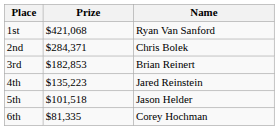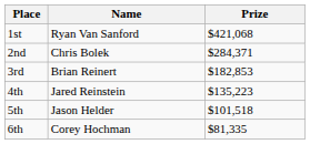 <table class="wikitable">
 <tr>
 <th style="width:50px;">Place</th>
+<th style="width:200px;">Name</th>
 <th style="width:125px;">Prize</th>
-<th style="width:200px;">Name</th>
 </tr>
 <tr>
 <td>1st</td>
+<td> Ryan Van Sanford</td>
 <td>$421,068</td>
-<td> Ryan Van Sanford</td>
 </tr>
 <tr>
 <td>2nd</td>
+<td> Chris Bolek</td>
 <td>$284,371</td>
-<td> Chris Bolek</td>
 </tr>
 <tr>
 <td>3rd</td>
+<td> Brian Reinert</td>
 <td>$182,853</td>
-<td> Brian Reinert</td>
 </tr>
 <tr>
 <td>4th</td>
+<td> Jared Reinstein</td>
 <td>$135,223</td>
-<td> Jared Reinstein</td>
 </tr>
 <tr>
 <td>5th</td>
+<td> Jason Helder</td>
 <td>$101,518</td>
-<td> Jason Helder</td>
 </tr>
 <tr>
 <td>6th</td>
+<td> Corey Hochman</td>
 <td>$81,335</td>
-<td> Corey Hochman</td>
 </tr>
 </table>
